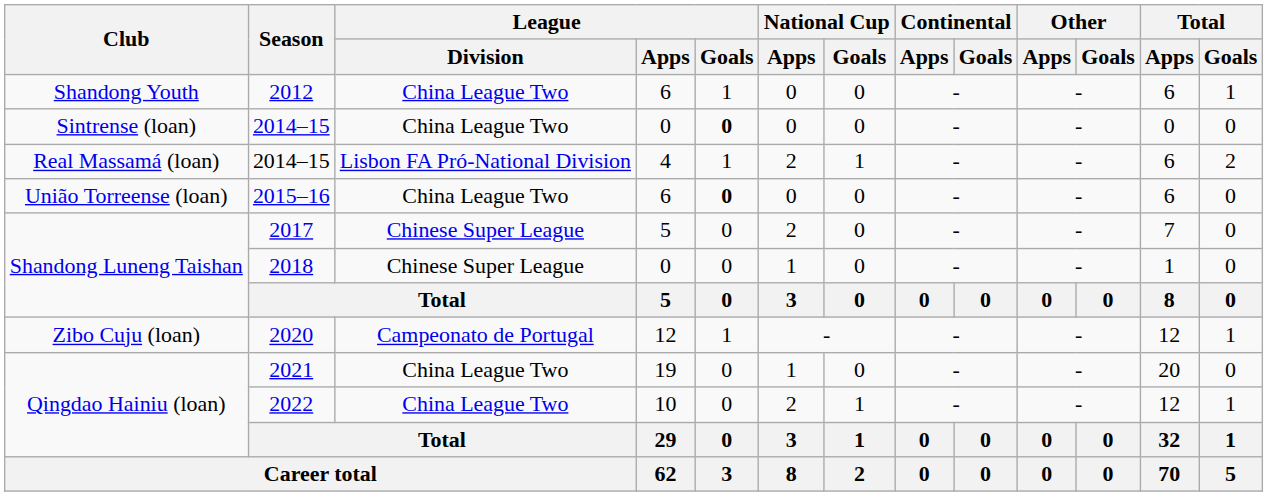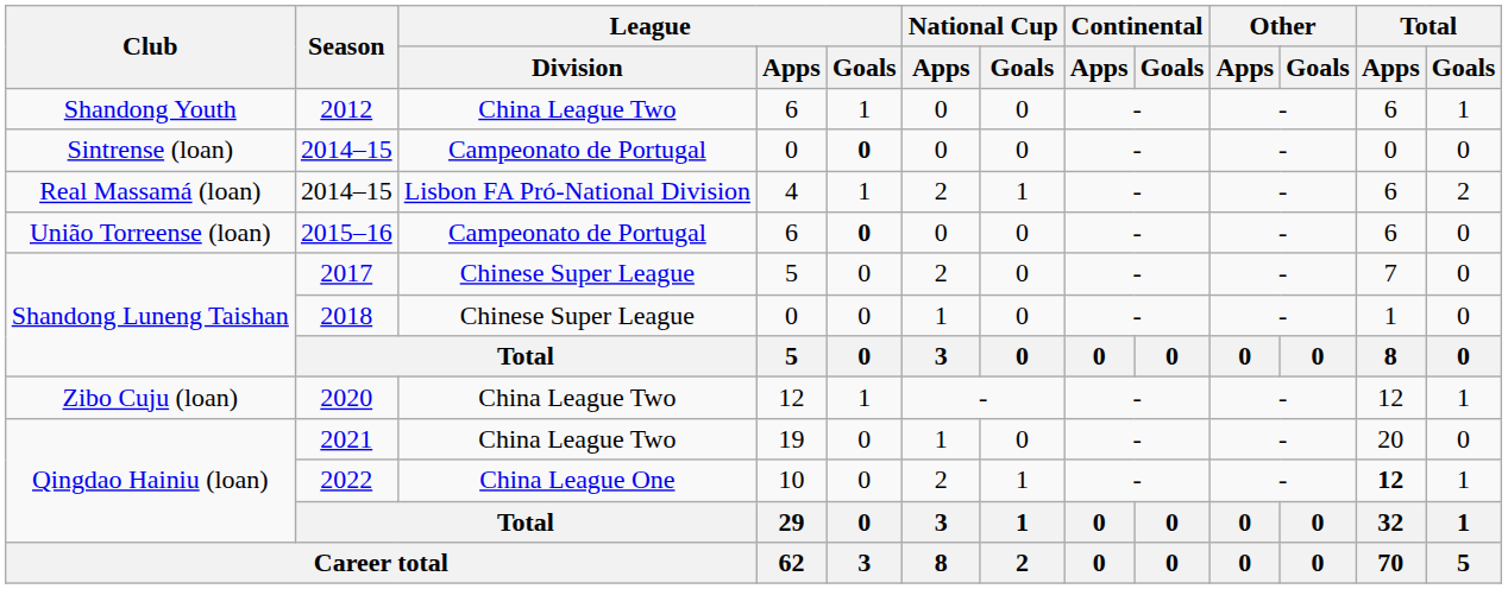 <table class="wikitable" style="text-align: center">
 <tr>
 <th rowspan="2">Club</th>
 <th rowspan="2">Season</th>
 <th colspan="3">League</th>
 <th colspan="2">National Cup</th>
 <th colspan="2">Continental</th>
 <th colspan="2">Other</th>
 <th colspan="2">Total</th>
 </tr>
 <tr>
 <th>Division</th>
 <th>Apps</th>
 <th>Goals</th>
 <th>Apps</th>
 <th>Goals</th>
 <th>Apps</th>
 <th>Goals</th>
 <th>Apps</th>
 <th>Goals</th>
 <th>Apps</th>
 <th>Goals</th>
 </tr>
 <tr>
 <td><a href='#'>Shandong Youth</a></td>
 <td><a href='#'>2012</a></td>
 <td><a href='#'>China League Two</a></td>
 <td>6</td>
 <td>1</td>
 <td>0</td>
 <td>0</td>
 <td colspan="2">-</td>
 <td colspan="2">-</td>
 <td>6</td>
 <td>1</td>
 </tr>
 <tr>
 <td><a href='#'>Sintrense</a> (loan)</td>
 <td><a href='#'>2014–15</a></td>
-<td>China League Two</td>
+<td><a href='#'>Campeonato de Portugal</a></td>
 <td>0</td>
 <td><strong>0</strong></td>
 <td>0</td>
 <td>0</td>
 <td colspan="2">-</td>
 <td colspan="2">-</td>
 <td>0</td>
 <td>0</td>
 </tr>
 <tr>
 <td><a href='#'>Real Massamá</a> (loan)</td>
 <td>2014–15</td>
 <td><a href='#'>Lisbon FA Pró-National Division</a></td>
 <td>4</td>
 <td>1</td>
 <td>2</td>
 <td>1</td>
 <td colspan="2">-</td>
 <td colspan="2">-</td>
 <td>6</td>
 <td>2</td>
 </tr>
 <tr>
 <td><a href='#'>União Torreense</a> (loan)</td>
 <td><a href='#'>2015–16</a></td>
-<td>China League Two</td>
+<td><a href='#'>Campeonato de Portugal</a></td>
 <td>6</td>
 <td><strong>0</strong></td>
 <td>0</td>
 <td>0</td>
 <td colspan="2">-</td>
 <td colspan="2">-</td>
 <td>6</td>
 <td>0</td>
 </tr>
 <tr>
 <td rowspan="3"><a href='#'>Shandong Luneng Taishan</a></td>
 <td><a href='#'>2017</a></td>
 <td><a href='#'>Chinese Super League</a></td>
 <td>5</td>
 <td>0</td>
 <td>2</td>
 <td>0</td>
 <td colspan="2">-</td>
 <td colspan="2">-</td>
 <td>7</td>
 <td>0</td>
 </tr>
 <tr>
 <td><a href='#'>2018</a></td>
 <td>Chinese Super League</td>
 <td>0</td>
 <td>0</td>
 <td>1</td>
 <td>0</td>
 <td colspan="2">-</td>
 <td colspan="2">-</td>
 <td>1</td>
 <td>0</td>
 </tr>
 <tr>
 <th colspan=2>Total</th>
 <th>5</th>
 <th>0</th>
 <th>3</th>
 <th>0</th>
 <th>0</th>
 <th>0</th>
 <th>0</th>
 <th>0</th>
 <th>8</th>
 <th>0</th>
 </tr>
 <tr>
 <td><a href='#'>Zibo Cuju</a> (loan)</td>
 <td><a href='#'>2020</a></td>
-<td><a href='#'>Campeonato de Portugal</a></td>
+<td>China League Two</td>
 <td>12</td>
 <td>1</td>
 <td colspan="2">-</td>
 <td colspan="2">-</td>
 <td colspan="2">-</td>
 <td>12</td>
 <td>1</td>
 </tr>
 <tr>
 <td rowspan="3"><a href='#'>Qingdao Hainiu</a> (loan)</td>
 <td><a href='#'>2021</a></td>
 <td>China League Two</td>
 <td>19</td>
 <td>0</td>
 <td>1</td>
 <td>0</td>
 <td colspan="2">-</td>
 <td colspan="2">-</td>
 <td>20</td>
 <td>0</td>
 </tr>
 <tr>
 <td><a href='#'>2022</a></td>
-<td><a href='#'>China League Two</a></td>
+<td><a href='#'>China League One</a></td>
 <td>10</td>
 <td>0</td>
 <td>2</td>
 <td>1</td>
 <td colspan="2">-</td>
 <td colspan="2">-</td>
-<td>12</td>
+<td><strong>12</strong></td>
 <td>1</td>
 </tr>
 <tr>
 <th colspan=2>Total</th>
 <th>29</th>
 <th>0</th>
 <th>3</th>
 <th>1</th>
 <th>0</th>
 <th>0</th>
 <th>0</th>
 <th>0</th>
 <th>32</th>
 <th>1</th>
 </tr>
 <tr>
 <th colspan=3>Career total</th>
 <th>62</th>
 <th>3</th>
 <th>8</th>
 <th>2</th>
 <th>0</th>
 <th>0</th>
 <th>0</th>
 <th>0</th>
 <th>70</th>
 <th>5</th>
 </tr>
 </table>
